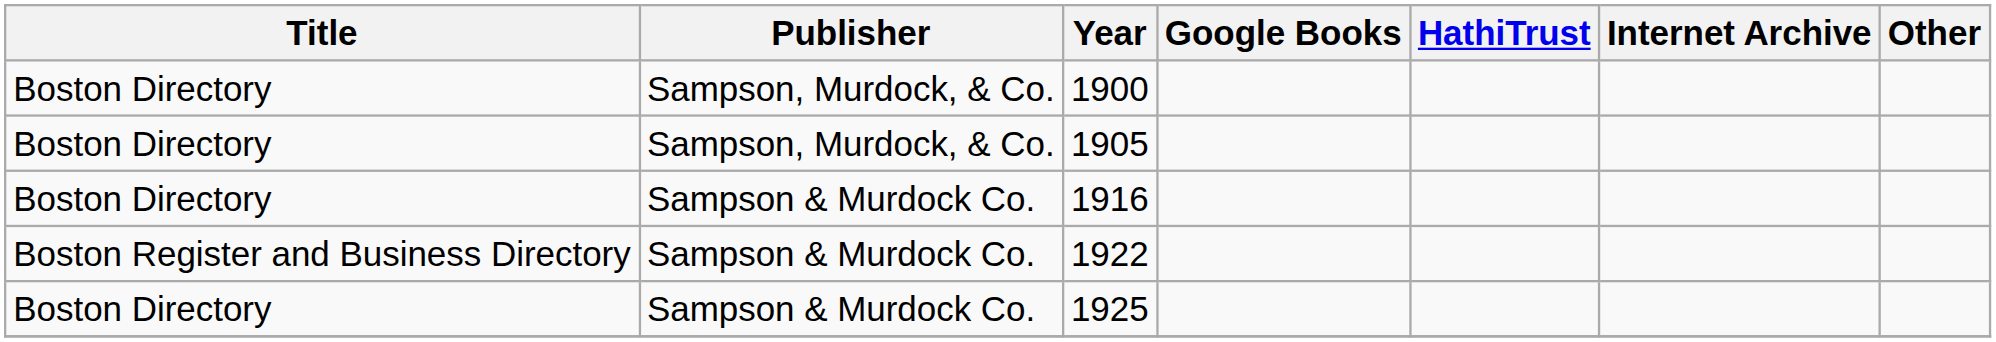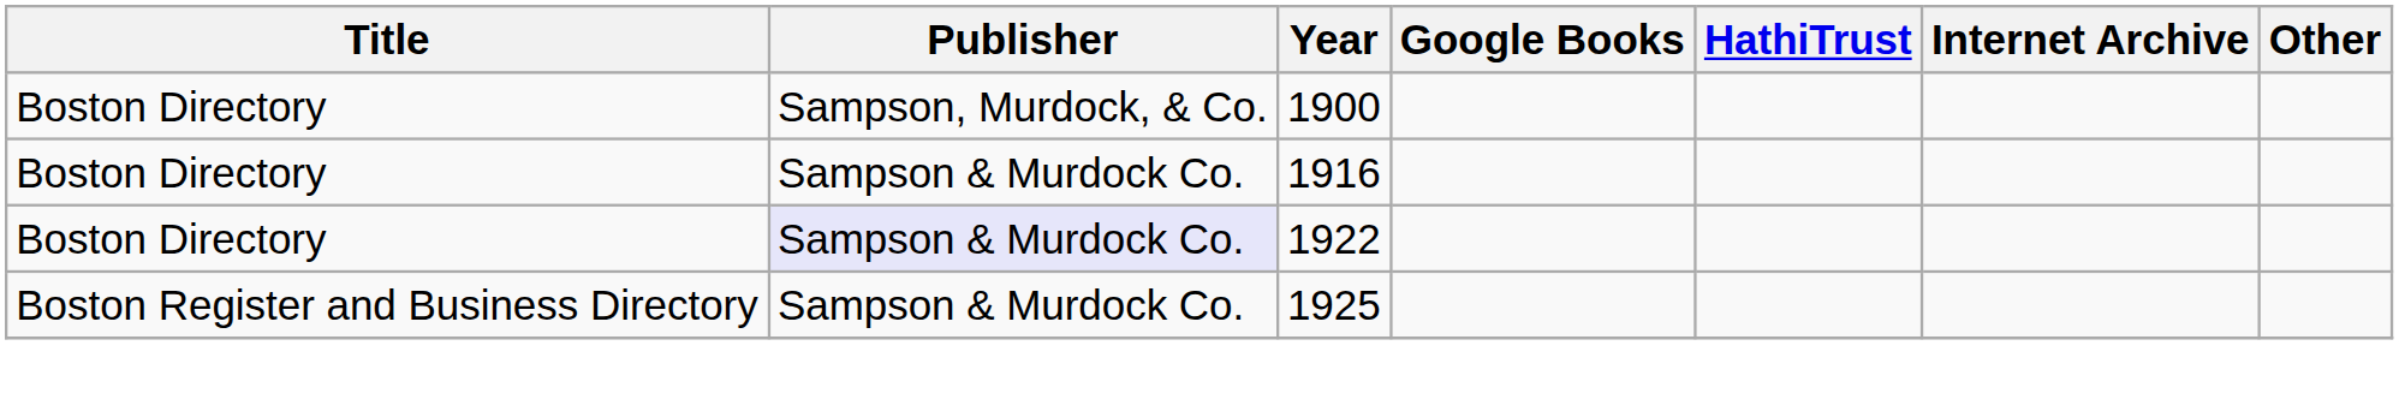 <table class="wikitable" style="font-size: 95%;">
 <tr>
 <th>Title</th>
 <th>Publisher</th>
 <th>Year</th>
 <th>Google Books</th>
 <th><a href='#'>HathiTrust</a></th>
 <th>Internet Archive</th>
 <th>Other</th>
 </tr>
 <tr>
 <td>Boston Directory</td>
 <td>Sampson, Murdock, & Co.</td>
 <td>1900</td>
 <td></td>
 <td></td>
 <td></td>
 <td></td>
 </tr>
 <tr>
 <td>Boston Directory</td>
-<td>Sampson, Murdock, & Co.</td>
-<td>1905</td>
-<td></td>
-<td></td>
-<td></td>
-<td></td>
-</tr>
-<tr>
-<td>Boston Directory</td>
 <td>Sampson & Murdock Co.</td>
 <td>1916</td>
 <td></td>
 <td></td>
 <td></td>
 <td></td>
 </tr>
 <tr>
-<td>Boston Register and Business Directory</td>
-<td>Sampson & Murdock Co.</td>
+<td>Boston Directory</td>
+<td style="background: lavender;">Sampson & Murdock Co.</td>
 <td>1922</td>
 <td></td>
 <td></td>
 <td></td>
 <td></td>
 </tr>
 <tr>
-<td>Boston Directory</td>
+<td>Boston Register and Business Directory</td>
 <td>Sampson & Murdock Co.</td>
 <td>1925</td>
 <td></td>
 <td></td>
 <td></td>
 <td></td>
 </tr>
 <tr>
 </tr>
 </table>
